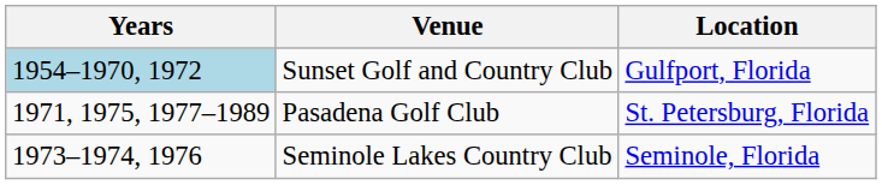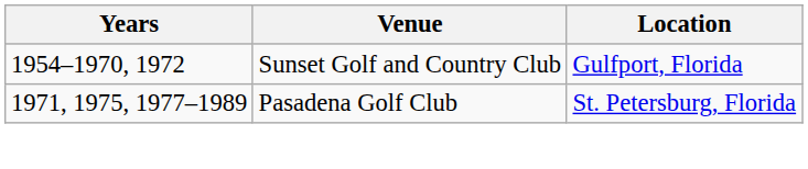 <table class=wikitable>
 <tr>
 <th>Years</th>
 <th>Venue</th>
 <th>Location</th>
 </tr>
 <tr>
-<td style="background: lightblue;">1954–1970, 1972</td>
+<td>1954–1970, 1972</td>
 <td>Sunset Golf and Country Club</td>
 <td><a href='#'>Gulfport, Florida</a></td>
 </tr>
 <tr>
 <td>1971, 1975, 1977–1989</td>
 <td>Pasadena Golf Club</td>
 <td><a href='#'>St. Petersburg, Florida</a></td>
 </tr>
-<tr>
-<td>1973–1974, 1976</td>
-<td>Seminole Lakes Country Club</td>
-<td><a href='#'>Seminole, Florida</a></td>
-</tr>
 </table>
